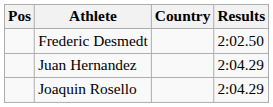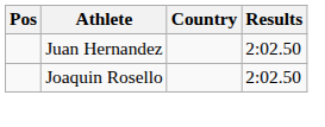 <table class="wikitable wikble">
 <tr>
 <th>Pos</th>
 <th>Athlete</th>
 <th>Country</th>
 <th>Results</th>
 </tr>
 <tr>
 <td align="center"></td>
-<td>Frederic Desmedt</td>
+<td>Juan Hernandez</td>
 <td></td>
 <td>2:02.50</td>
 </tr>
 <tr>
 <td align="center"></td>
-<td>Juan Hernandez</td>
-<td></td>
-<td>2:04.29</td>
-</tr>
-<tr>
-<td align="center"></td>
 <td>Joaquin Rosello</td>
 <td></td>
-<td>2:04.29</td>
+<td>2:02.50</td>
 </tr>
 </table>
